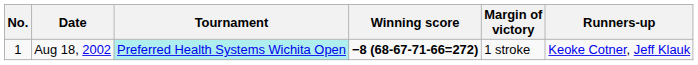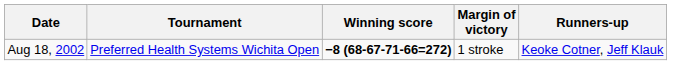 <table class="wikitable" style="font-size:95%;">
 <tr>
-<th>No.</th>
 <th>Date</th>
 <th>Tournament</th>
 <th>Winning score</th>
 <th>Margin of<br>victory</th>
 <th>Runners-up</th>
 </tr>
 <tr>
-<td align=center>1</td>
 <td align=right>Aug 18, <a href='#'>2002</a></td>
-<td style="background: paleturquoise;"><a href='#'>Preferred Health Systems Wichita Open</a></td>
+<td><a href='#'>Preferred Health Systems Wichita Open</a></td>
 <td><strong>−8 (68-67-71-66=272)</strong></td>
 <td>1 stroke</td>
 <td> <a href='#'>Keoke Cotner</a>,  <a href='#'>Jeff Klauk</a></td>
 </tr>
 </table>
